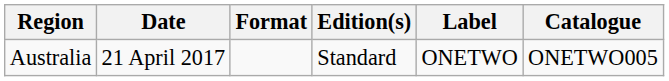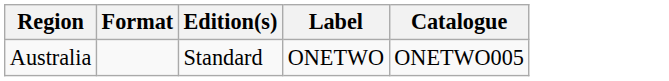 <table class="wikitable plainrowheaders">
 <tr>
 <th scope="col">Region</th>
-<th scope="col">Date</th>
 <th scope="col">Format</th>
 <th scope="col">Edition(s)</th>
 <th scope="col">Label</th>
 <th scope="col">Catalogue</th>
 </tr>
 <tr>
 <td>Australia</td>
-<td>21 April 2017</td>
 <td></td>
 <td>Standard</td>
 <td>ONETWO</td>
 <td>ONETWO005</td>
 </tr>
 </table>
